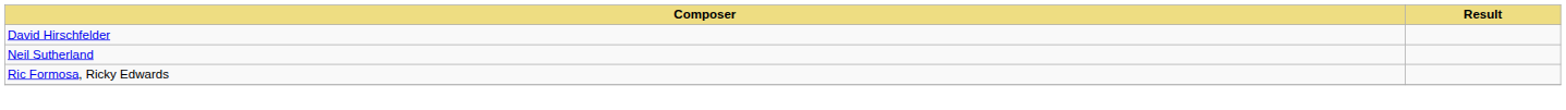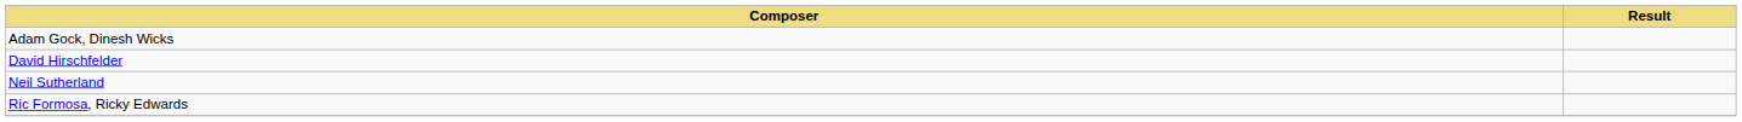 <table class="wikitable" width=100%>
 <tr>
 <th style="width:90%;background:#EEDD82;">Composer</th>
 <th style="width:10%;background:#EEDD82;">Result<br></th>
+</tr>
+<tr>
+<td>Adam Gock, Dinesh Wicks</td>
+<td></td>
 </tr>
 <tr>
 <td><a href='#'>David Hirschfelder</a></td>
 <td></td>
 </tr>
 <tr>
 <td><a href='#'>Neil Sutherland</a></td>
 <td></td>
 </tr>
 <tr>
 <td><a href='#'>Ric Formosa</a>, Ricky Edwards</td>
 <td></td>
 </tr>
 <tr>
 </tr>
 </table>
